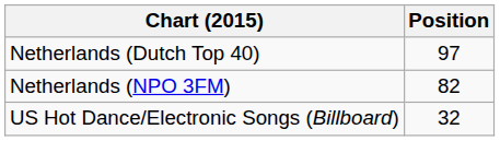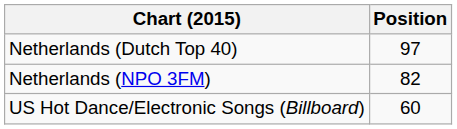 <table class="wikitable sortable plainrowheaders">
 <tr>
 <th>Chart (2015)</th>
 <th>Position</th>
 </tr>
 <tr>
 <td>Netherlands (Dutch Top 40)</td>
 <td align=center>97</td>
 </tr>
 <tr>
 <td>Netherlands (<a href='#'>NPO 3FM</a>)</td>
 <td align=center>82</td>
 </tr>
 <tr>
 <td>US Hot Dance/Electronic Songs (<em>Billboard</em>)</td>
-<td align=center>32</td>
+<td align=center>60</td>
 </tr>
 </table>
